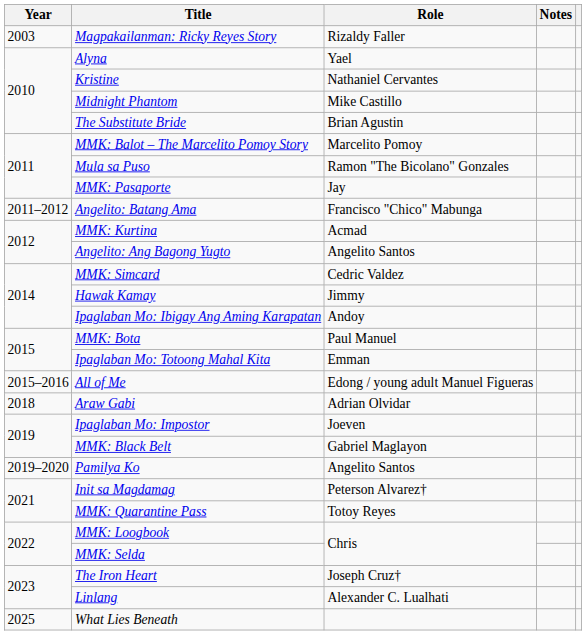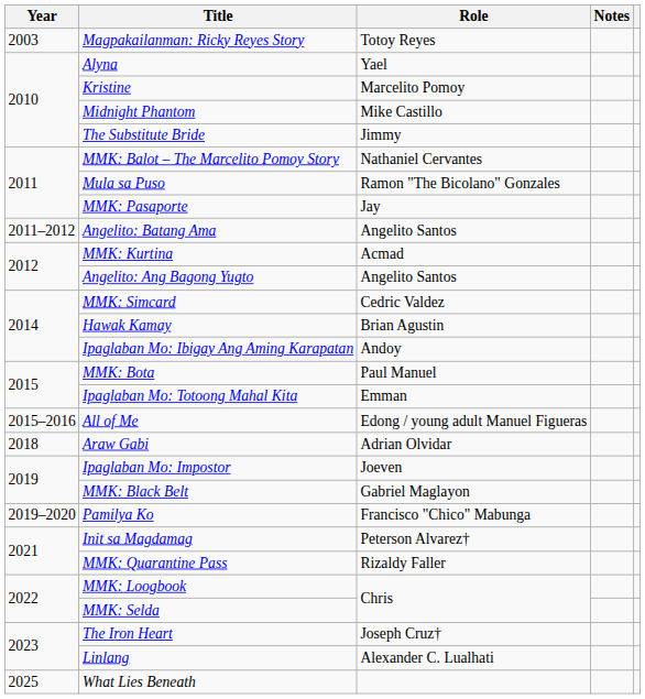 <table class="wikitable sortable">
 <tr>
 <th>Year</th>
 <th>Title</th>
 <th>Role</th>
 <th>Notes</th>
 <th></th>
 </tr>
 <tr>
 <td>2003</td>
 <td><em><a href='#'>Magpakailanman: Ricky Reyes Story</a></em></td>
-<td>Rizaldy Faller</td>
+<td>Totoy Reyes</td>
 <td></td>
 <td></td>
 </tr>
 <tr>
 <td rowspan=4>2010</td>
 <td><em><a href='#'>Alyna</a></em></td>
 <td>Yael</td>
 <td></td>
 <td></td>
 </tr>
 <tr>
 <td><em><a href='#'>Kristine</a></em></td>
-<td>Nathaniel Cervantes</td>
+<td>Marcelito Pomoy</td>
 <td></td>
 <td></td>
 </tr>
 <tr>
 <td><em><a href='#'>Midnight Phantom</a></em></td>
 <td>Mike Castillo</td>
 <td></td>
 <td></td>
 </tr>
 <tr>
 <td><em><a href='#'>The Substitute Bride</a></em></td>
-<td>Brian Agustin</td>
+<td>Jimmy</td>
 <td></td>
 <td></td>
 </tr>
 <tr>
 <td rowspan="3">2011</td>
 <td><em><a href='#'>MMK: Balot – The Marcelito Pomoy Story</a></em></td>
-<td>Marcelito Pomoy</td>
+<td>Nathaniel Cervantes</td>
 <td></td>
 <td></td>
 </tr>
 <tr>
 <td><em><a href='#'>Mula sa Puso</a></em></td>
 <td>Ramon "The Bicolano" Gonzales</td>
 <td></td>
 <td></td>
 </tr>
 <tr>
 <td><em><a href='#'>MMK: Pasaporte</a></em></td>
 <td>Jay</td>
 <td></td>
 <td></td>
 </tr>
 <tr>
 <td>2011–2012</td>
 <td><em><a href='#'>Angelito: Batang Ama</a></em></td>
-<td>Francisco "Chico" Mabunga</td>
+<td>Angelito Santos</td>
 <td></td>
 <td></td>
 </tr>
 <tr>
 <td rowspan=2>2012</td>
 <td><em><a href='#'>MMK: Kurtina</a></em></td>
 <td>Acmad</td>
 <td></td>
 <td></td>
 </tr>
 <tr>
 <td><em><a href='#'>Angelito: Ang Bagong Yugto</a></em></td>
 <td>Angelito Santos</td>
 <td></td>
 <td></td>
 </tr>
 <tr>
 <td rowspan=3>2014</td>
 <td><em><a href='#'>MMK: Simcard</a></em></td>
 <td>Cedric Valdez</td>
 <td></td>
 <td></td>
 </tr>
 <tr>
 <td><em><a href='#'>Hawak Kamay</a></em></td>
-<td>Jimmy</td>
+<td>Brian Agustin</td>
 <td></td>
 <td></td>
 </tr>
 <tr>
 <td><em><a href='#'>Ipaglaban Mo: Ibigay Ang Aming Karapatan</a></em></td>
 <td>Andoy</td>
 <td></td>
 <td></td>
 </tr>
 <tr>
 <td rowspan="2">2015</td>
 <td><em><a href='#'>MMK: Bota</a></em></td>
 <td>Paul Manuel</td>
 <td></td>
 <td></td>
 </tr>
 <tr>
 <td><em><a href='#'>Ipaglaban Mo: Totoong Mahal Kita</a></em></td>
 <td>Emman</td>
 <td></td>
 <td></td>
 </tr>
 <tr>
 <td>2015–2016</td>
 <td><em><a href='#'>All of Me</a></em></td>
 <td>Edong / young adult Manuel Figueras</td>
 <td></td>
 <td></td>
 </tr>
 <tr>
 <td>2018</td>
 <td><em><a href='#'>Araw Gabi</a></em></td>
 <td>Adrian Olvidar</td>
 <td></td>
 <td></td>
 </tr>
 <tr>
 <td rowspan="2">2019</td>
 <td><em><a href='#'>Ipaglaban Mo: Impostor</a></em></td>
 <td>Joeven</td>
 <td></td>
 <td></td>
 </tr>
 <tr>
 <td><em><a href='#'>MMK: Black Belt</a></em></td>
 <td>Gabriel Maglayon</td>
 <td></td>
 <td></td>
 </tr>
 <tr>
 <td>2019–2020</td>
 <td><em><a href='#'>Pamilya Ko</a></em></td>
-<td>Angelito Santos</td>
+<td>Francisco "Chico" Mabunga</td>
 <td></td>
 <td></td>
 </tr>
 <tr>
 <td rowspan="2">2021</td>
 <td><em><a href='#'>Init sa Magdamag</a></em></td>
 <td>Peterson Alvarez†</td>
 <td></td>
 <td></td>
 </tr>
 <tr>
 <td><em><a href='#'>MMK: Quarantine Pass</a></em></td>
-<td>Totoy Reyes</td>
+<td>Rizaldy Faller</td>
 <td></td>
 <td></td>
 </tr>
 <tr>
 <td rowspan="2">2022</td>
 <td><em><a href='#'>MMK: Loogbook</a></em></td>
 <td rowspan="2">Chris</td>
 <td></td>
 <td></td>
 </tr>
 <tr>
 <td><em><a href='#'>MMK: Selda</a></em></td>
 <td></td>
 <td></td>
 </tr>
 <tr>
 <td rowspan="2">2023</td>
 <td><em><a href='#'> The Iron Heart</a></em></td>
 <td>Joseph Cruz†</td>
 <td></td>
 <td></td>
 </tr>
 <tr>
 <td><em><a href='#'>Linlang</a></em></td>
 <td>Alexander C. Lualhati</td>
 <td></td>
 <td></td>
 </tr>
 <tr>
 <td>2025</td>
 <td><em>What Lies Beneath</em></td>
 <td></td>
 <td></td>
 <td></td>
 </tr>
 </table>
